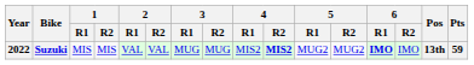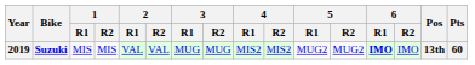 <table class="wikitable" style="text-align:center; font-size:90%">
 <tr>
 <th valign="middle" rowspan=2>Year</th>
 <th valign="middle" rowspan=2>Bike</th>
 <th colspan=2>1</th>
 <th colspan=2>2</th>
 <th colspan=2>3</th>
 <th colspan=2>4</th>
 <th colspan=2>5</th>
 <th colspan=2>6</th>
 <th rowspan=2>Pos</th>
 <th rowspan=2>Pts</th>
 </tr>
 <tr>
 <th>R1</th>
 <th>R2</th>
 <th>R1</th>
 <th>R2</th>
 <th>R1</th>
 <th>R2</th>
 <th>R1</th>
 <th>R2</th>
 <th>R1</th>
 <th>R2</th>
 <th>R1</th>
 <th>R2</th>
 </tr>
 <tr>
-<th>2022</th>
+<th>2019</th>
 <th><a href='#'>Suzuki</a></th>
 <td style="background:#;"><a href='#'>MIS</a><br></td>
 <td style="background:#;"><a href='#'>MIS</a><br></td>
 <td style="background:#dfffdf;"><a href='#'>VAL</a><br></td>
 <td style="background:#dfffdf;"><a href='#'>VAL</a><br></td>
 <td style="background:#dfffdf;"><a href='#'>MUG</a><br></td>
 <td style="background:#dfffdf;"><a href='#'>MUG</a><br></td>
 <td style="background:#dfffdf;"><a href='#'>MIS2</a><br></td>
-<td style="background:#dfffdf;"><strong><a href='#'>MIS2</a><br></strong></td>
+<td style="background:#dfffdf;"><a href='#'>MIS2</a><br></td>
 <td style="background:#;"><a href='#'>MUG2</a><br></td>
 <td style="background:#;"><a href='#'>MUG2</a><br></td>
 <td style="background:#dfffdf;"><strong><a href='#'>IMO</a><br></strong></td>
 <td style="background:#dfffdf;"><a href='#'>IMO</a><br></td>
 <th style="background:#;">13th</th>
-<th style="background:#;">59</th>
+<th style="background:#;">60</th>
 </tr>
 </table>
